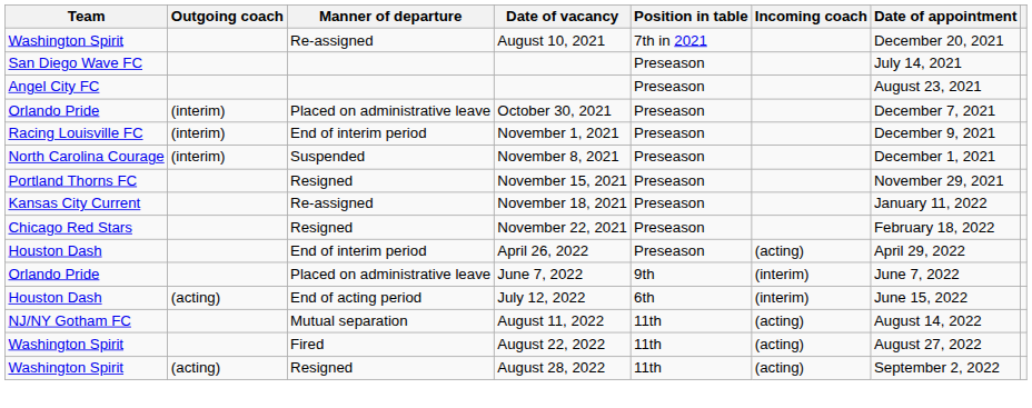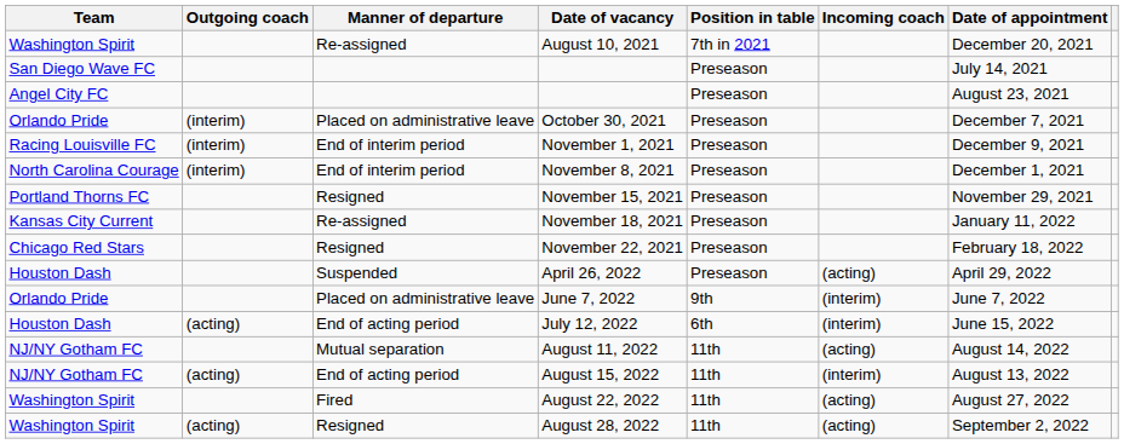 <table class="wikitable sortable">
 <tr>
 <th scope="col">Team</th>
 <th scope="col">Outgoing coach</th>
 <th scope="col">Manner of departure</th>
 <th scope="col">Date of vacancy</th>
 <th scope="col">Position in table</th>
 <th scope="col">Incoming coach</th>
 <th scope="col">Date of appointment</th>
 <th scope="col" class="unsortable"></th>
 </tr>
 <tr>
 <td><a href='#'>Washington Spirit</a></td>
 <td> </td>
 <td>Re-assigned</td>
 <td>August 10, 2021</td>
 <td>7th in <a href='#'>2021</a></td>
 <td> </td>
 <td>December 20, 2021</td>
 <td></td>
 </tr>
 <tr>
 <td><a href='#'>San Diego Wave FC</a></td>
 <td></td>
 <td></td>
 <td></td>
 <td>Preseason</td>
 <td> </td>
 <td>July 14, 2021</td>
 <td></td>
 </tr>
 <tr>
 <td><a href='#'>Angel City FC</a></td>
 <td></td>
 <td></td>
 <td></td>
 <td>Preseason</td>
 <td> </td>
 <td>August 23, 2021</td>
 <td></td>
 </tr>
 <tr>
 <td><a href='#'>Orlando Pride</a></td>
 <td>  (interim)</td>
 <td>Placed on administrative leave</td>
 <td>October 30, 2021</td>
 <td>Preseason</td>
 <td> </td>
 <td>December 7, 2021</td>
 <td></td>
 </tr>
 <tr>
 <td><a href='#'>Racing Louisville FC</a></td>
 <td>  (interim)</td>
 <td>End of interim period</td>
 <td>November 1, 2021</td>
 <td>Preseason</td>
 <td> </td>
 <td>December 9, 2021</td>
 <td></td>
 </tr>
 <tr>
 <td><a href='#'>North Carolina Courage</a></td>
 <td>  (interim)</td>
-<td>Suspended</td>
+<td>End of interim period</td>
 <td>November 8, 2021</td>
 <td>Preseason</td>
 <td> </td>
 <td>December 1, 2021</td>
 <td></td>
 </tr>
 <tr>
 <td><a href='#'>Portland Thorns FC</a></td>
 <td> </td>
 <td>Resigned</td>
 <td>November 15, 2021</td>
 <td>Preseason</td>
 <td> </td>
 <td>November 29, 2021</td>
 <td></td>
 </tr>
 <tr>
 <td><a href='#'>Kansas City Current</a></td>
 <td> </td>
 <td>Re-assigned</td>
 <td>November 18, 2021</td>
 <td>Preseason</td>
 <td> </td>
 <td>January 11, 2022</td>
 <td></td>
 </tr>
 <tr>
 <td><a href='#'>Chicago Red Stars</a></td>
 <td> </td>
 <td>Resigned</td>
 <td>November 22, 2021</td>
 <td>Preseason</td>
 <td> </td>
 <td>February 18, 2022</td>
 <td></td>
 </tr>
 <tr>
 <td><a href='#'>Houston Dash</a></td>
 <td> </td>
-<td>End of interim period</td>
+<td>Suspended</td>
 <td>April 26, 2022</td>
 <td>Preseason</td>
 <td>  (acting)</td>
 <td>April 29, 2022</td>
 <td></td>
 </tr>
 <tr>
 <td><a href='#'>Orlando Pride</a></td>
 <td> </td>
 <td>Placed on administrative leave</td>
 <td>June 7, 2022</td>
 <td>9th</td>
 <td>  (interim)</td>
 <td>June 7, 2022</td>
 <td></td>
 </tr>
 <tr>
 <td><a href='#'>Houston Dash</a></td>
 <td>  (acting)</td>
 <td>End of acting period</td>
 <td>July 12, 2022</td>
 <td>6th</td>
 <td>  (interim)</td>
 <td>June 15, 2022</td>
 <td></td>
 </tr>
 <tr>
 <td><a href='#'>NJ/NY Gotham FC</a></td>
 <td> </td>
 <td>Mutual separation</td>
 <td>August 11, 2022</td>
 <td>11th</td>
 <td>  (acting)</td>
 <td>August 14, 2022</td>
 <td></td>
 </tr>
 <tr>
+<td><a href='#'>NJ/NY Gotham FC</a></td>
+<td>  (acting)</td>
+<td>End of acting period</td>
+<td>August 15, 2022</td>
+<td>11th</td>
+<td>  (interim)</td>
+<td>August 13, 2022</td>
+<td></td>
+</tr>
+<tr>
 <td><a href='#'>Washington Spirit</a></td>
 <td> </td>
 <td>Fired</td>
 <td>August 22, 2022</td>
 <td>11th</td>
 <td>  (acting)</td>
 <td>August 27, 2022</td>
 <td></td>
 </tr>
 <tr>
 <td><a href='#'>Washington Spirit</a></td>
 <td>  (acting)</td>
 <td>Resigned</td>
 <td>August 28, 2022</td>
 <td>11th</td>
 <td>  (acting)</td>
 <td>September 2, 2022</td>
 <td></td>
 </tr>
 </table>
